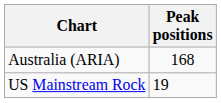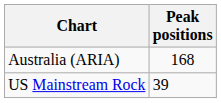 <table class="wikitable sortable plainrowheaders">
 <tr>
 <th scope="col">Chart</th>
 <th scope="col">Peak<br> positions</th>
 </tr>
 <tr>
 <td>Australia  (ARIA) </td>
 <td style="text-align:center;">168</td>
 </tr>
 <tr>
 <td>US <a href='#'>Mainstream Rock</a></td>
-<td>19</td>
+<td>39</td>
 </tr>
 </table>
